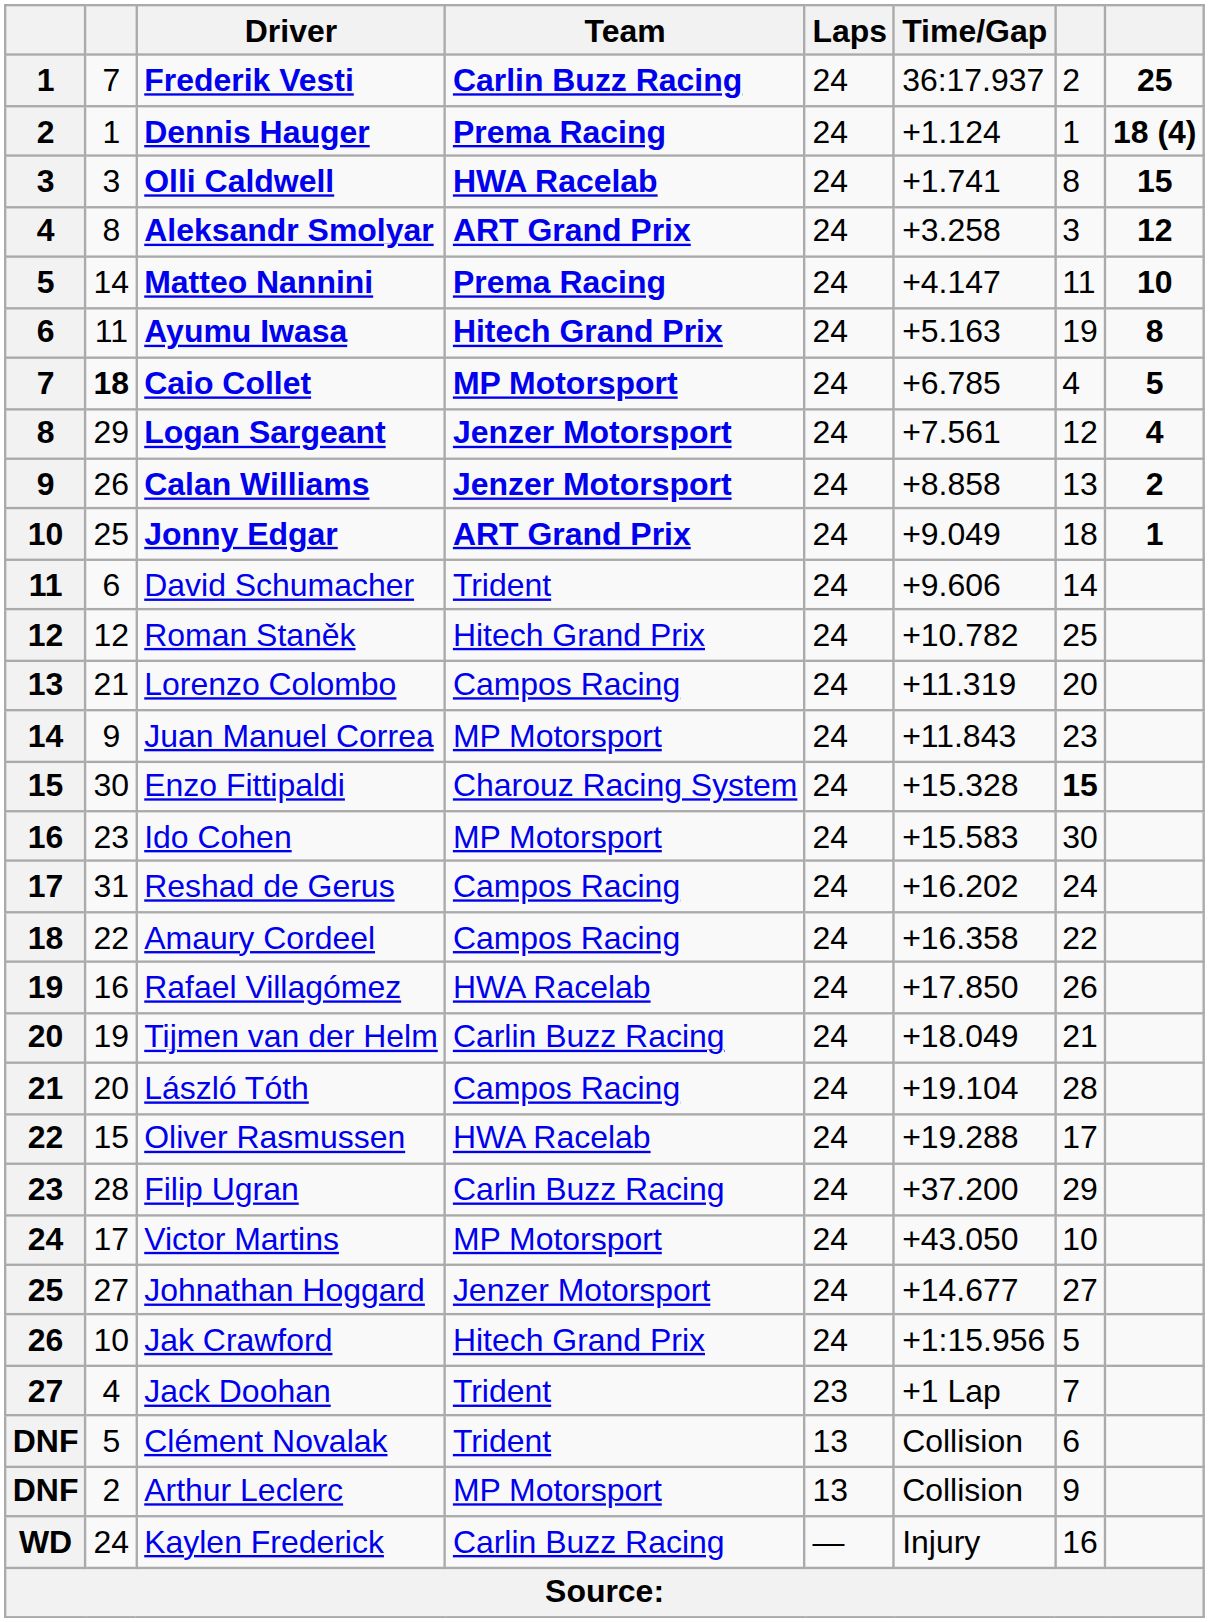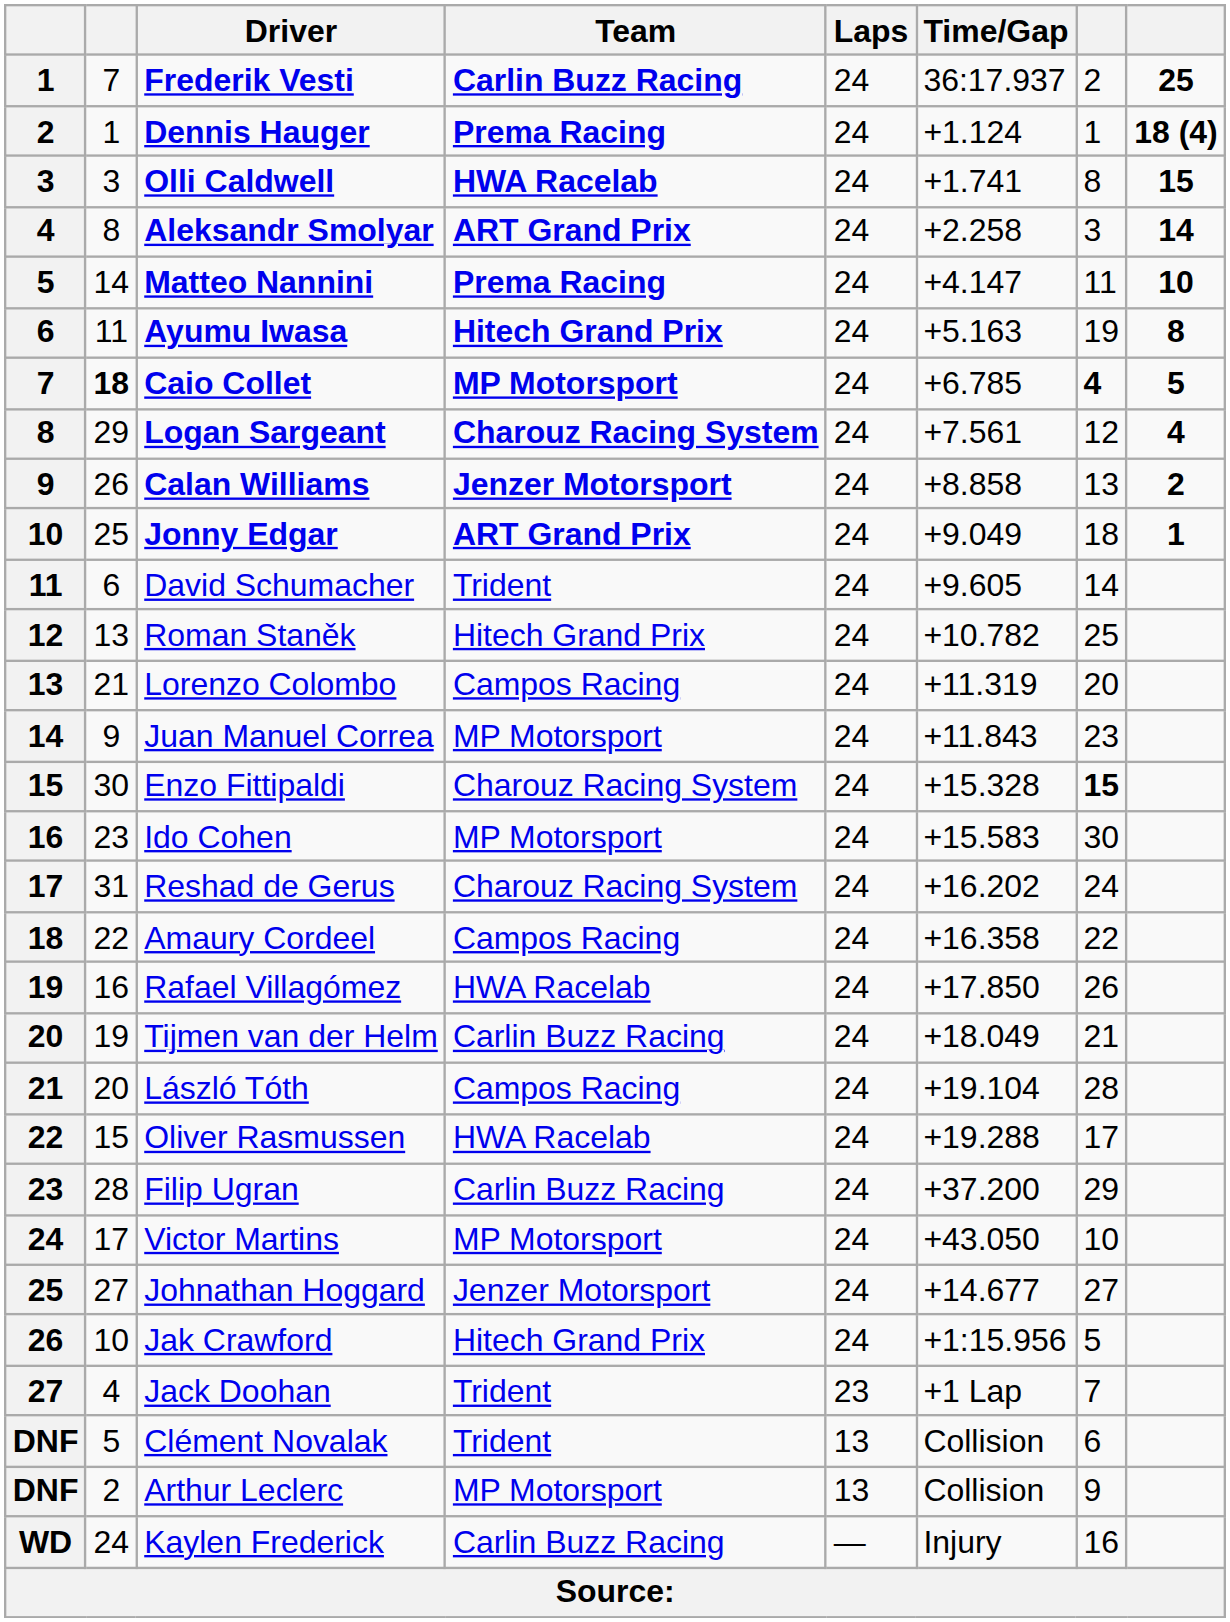 <table class="wikitable" style="font-size:85%">
 <tr>
 <th></th>
 <th></th>
 <th>Driver</th>
 <th>Team</th>
 <th>Laps</th>
 <th>Time/Gap</th>
 <th></th>
 <th></th>
 </tr>
 <tr>
 <th>1</th>
 <td align="center">7</td>
 <td><strong> <a href='#'>Frederik Vesti</a></strong></td>
 <td><a href='#'><strong>Carlin Buzz Racing</strong></a></td>
 <td>24</td>
 <td>36:17.937</td>
 <td>2</td>
 <td align="center"><strong>25</strong></td>
 </tr>
 <tr>
 <th>2</th>
 <td align="center">1</td>
 <td><strong> <a href='#'>Dennis Hauger</a></strong></td>
 <td><a href='#'><strong>Prema Racing</strong></a></td>
 <td>24</td>
 <td>+1.124</td>
 <td>1</td>
 <td align="center"><strong>18 (4)</strong></td>
 </tr>
 <tr>
 <th>3</th>
 <td align="center">3</td>
 <td><strong> <a href='#'>Olli Caldwell</a></strong></td>
 <td><a href='#'><strong>HWA Racelab</strong></a></td>
 <td>24</td>
 <td>+1.741</td>
 <td>8</td>
 <td align="center"><strong>15</strong></td>
 </tr>
 <tr>
 <th>4</th>
 <td align="center">8</td>
 <td><strong> <a href='#'>Aleksandr Smolyar</a></strong></td>
 <td><strong><a href='#'>ART Grand Prix</a></strong></td>
 <td>24</td>
-<td>+3.258</td>
+<td>+2.258</td>
 <td>3</td>
-<td align="center"><strong>12</strong></td>
+<td align="center"><strong>14</strong></td>
 </tr>
 <tr>
 <th>5</th>
 <td align="center">14</td>
 <td><strong> <a href='#'>Matteo Nannini</a></strong></td>
 <td><a href='#'><strong>Prema Racing</strong></a></td>
 <td>24</td>
 <td>+4.147</td>
 <td>11</td>
 <td align="center"><strong>10</strong></td>
 </tr>
 <tr>
 <th>6</th>
 <td align="center">11</td>
 <td><strong> <a href='#'>Ayumu Iwasa</a></strong></td>
 <td><strong><a href='#'>Hitech Grand Prix</a></strong></td>
 <td>24</td>
 <td>+5.163</td>
 <td>19</td>
 <td align="center"><strong>8</strong></td>
 </tr>
 <tr>
 <th>7</th>
 <td align="center"><strong>18</strong></td>
 <td><strong> <a href='#'>Caio Collet</a></strong></td>
 <td><strong><a href='#'>MP Motorsport</a></strong></td>
 <td>24</td>
 <td>+6.785</td>
-<td>4</td>
+<td><strong>4</strong></td>
 <td align="center"><strong>5</strong></td>
 </tr>
 <tr>
 <th>8</th>
 <td align="center">29</td>
 <td><strong> <a href='#'>Logan Sargeant</a></strong></td>
-<td><strong><a href='#'>Jenzer Motorsport</a></strong></td>
+<td><strong><a href='#'>Charouz Racing System</a></strong></td>
 <td>24</td>
 <td>+7.561</td>
 <td>12</td>
 <td align="center"><strong>4</strong></td>
 </tr>
 <tr>
 <th>9</th>
 <td align="center">26</td>
 <td><strong> <a href='#'>Calan Williams</a></strong></td>
 <td><strong><a href='#'>Jenzer Motorsport</a></strong></td>
 <td>24</td>
 <td>+8.858</td>
 <td>13</td>
 <td align="center"><strong>2</strong></td>
 </tr>
 <tr>
 <th>10</th>
 <td align="center">25</td>
 <td><strong> <a href='#'>Jonny Edgar</a></strong></td>
 <td><strong><a href='#'>ART Grand Prix</a></strong></td>
 <td>24</td>
 <td>+9.049</td>
 <td>18</td>
 <td align="center"><strong>1</strong></td>
 </tr>
 <tr>
 <th>11</th>
 <td align="center">6</td>
 <td> <a href='#'>David Schumacher</a></td>
 <td><a href='#'>Trident</a></td>
 <td>24</td>
-<td>+9.606</td>
+<td>+9.605</td>
 <td>14</td>
 <td align="center"></td>
 </tr>
 <tr>
 <th>12</th>
-<td align="center">12</td>
+<td align="center">13</td>
 <td> <a href='#'>Roman Staněk</a></td>
 <td><a href='#'>Hitech Grand Prix</a></td>
 <td>24</td>
 <td>+10.782</td>
 <td>25</td>
 <td></td>
 </tr>
 <tr>
 <th>13</th>
 <td align="center">21</td>
 <td> <a href='#'>Lorenzo Colombo</a></td>
 <td><a href='#'>Campos Racing</a></td>
 <td>24</td>
 <td>+11.319</td>
 <td>20</td>
 <td></td>
 </tr>
 <tr>
 <th>14</th>
 <td align="center">9</td>
 <td> <a href='#'>Juan Manuel Correa</a></td>
 <td><a href='#'>MP Motorsport</a></td>
 <td>24</td>
 <td>+11.843</td>
 <td>23</td>
 <td align="center"></td>
 </tr>
 <tr>
 <th>15</th>
 <td align="center">30</td>
 <td> <a href='#'>Enzo Fittipaldi</a></td>
 <td><a href='#'>Charouz Racing System</a></td>
 <td>24</td>
 <td>+15.328</td>
 <td><strong>15</strong></td>
 <td></td>
 </tr>
 <tr>
 <th>16</th>
 <td align="center">23</td>
 <td> <a href='#'>Ido Cohen</a></td>
 <td><a href='#'>MP Motorsport</a></td>
 <td>24</td>
 <td>+15.583</td>
 <td>30</td>
 <td></td>
 </tr>
 <tr>
 <th>17</th>
 <td align="center">31</td>
 <td> <a href='#'>Reshad de Gerus</a></td>
-<td><a href='#'>Campos Racing</a></td>
+<td><a href='#'>Charouz Racing System</a></td>
 <td>24</td>
 <td>+16.202</td>
 <td>24</td>
 <td></td>
 </tr>
 <tr>
 <th>18</th>
 <td align="center">22</td>
 <td> <a href='#'>Amaury Cordeel</a></td>
 <td><a href='#'>Campos Racing</a></td>
 <td>24</td>
 <td>+16.358</td>
 <td>22</td>
 <td></td>
 </tr>
 <tr>
 <th>19</th>
 <td align="center">16</td>
 <td> <a href='#'>Rafael Villagómez</a></td>
 <td><a href='#'>HWA Racelab</a></td>
 <td>24</td>
 <td>+17.850</td>
 <td>26</td>
 <td align="center"></td>
 </tr>
 <tr>
 <th>20</th>
 <td align="center">19</td>
 <td> <a href='#'>Tijmen van der Helm</a></td>
 <td><a href='#'>Carlin Buzz Racing</a></td>
 <td>24</td>
 <td>+18.049</td>
 <td>21</td>
 <td></td>
 </tr>
 <tr>
 <th>21</th>
 <td align="center">20</td>
 <td> <a href='#'>László Tóth</a></td>
 <td><a href='#'>Campos Racing</a></td>
 <td>24</td>
 <td>+19.104</td>
 <td>28</td>
 <td align="center"></td>
 </tr>
 <tr>
 <th>22</th>
 <td align="center">15</td>
 <td> <a href='#'>Oliver Rasmussen</a></td>
 <td><a href='#'>HWA Racelab</a></td>
 <td>24</td>
 <td>+19.288</td>
 <td>17</td>
 <td align="center"></td>
 </tr>
 <tr>
 <th>23</th>
 <td align="center">28</td>
 <td> <a href='#'>Filip Ugran</a></td>
 <td><a href='#'>Carlin Buzz Racing</a></td>
 <td>24</td>
 <td>+37.200</td>
 <td>29</td>
 <td></td>
 </tr>
 <tr>
 <th>24</th>
 <td align="center">17</td>
 <td> <a href='#'>Victor Martins</a></td>
 <td><a href='#'>MP Motorsport</a></td>
 <td>24</td>
 <td>+43.050</td>
 <td>10</td>
 <td></td>
 </tr>
 <tr>
 <th>25</th>
 <td align="center">27</td>
 <td> <a href='#'>Johnathan Hoggard</a></td>
 <td><a href='#'>Jenzer Motorsport</a></td>
 <td>24</td>
 <td>+14.677</td>
 <td>27</td>
 <td align="center"></td>
 </tr>
 <tr>
 <th>26</th>
 <td align="center">10</td>
 <td> <a href='#'>Jak Crawford</a></td>
 <td><a href='#'>Hitech Grand Prix</a></td>
 <td>24</td>
 <td>+1:15.956</td>
 <td>5</td>
 <td align="center"></td>
 </tr>
 <tr>
 <th>27</th>
 <td align="center">4</td>
 <td> <a href='#'>Jack Doohan</a></td>
 <td><a href='#'>Trident</a></td>
 <td>23</td>
 <td>+1 Lap</td>
 <td>7</td>
 <td align="center"></td>
 </tr>
 <tr>
 <th>DNF</th>
 <td align="center">5</td>
 <td> <a href='#'>Clément Novalak</a></td>
 <td><a href='#'>Trident</a></td>
 <td>13</td>
 <td>Collision</td>
 <td>6</td>
 <td></td>
 </tr>
 <tr>
 <th>DNF</th>
 <td align="center">2</td>
 <td> <a href='#'>Arthur Leclerc</a></td>
 <td><a href='#'>MP Motorsport</a></td>
 <td>13</td>
 <td>Collision</td>
 <td>9</td>
 <td align="center"></td>
 </tr>
 <tr>
 <th>WD</th>
 <td align="center">24</td>
 <td> <a href='#'>Kaylen Frederick</a></td>
 <td><a href='#'>Carlin Buzz Racing</a></td>
 <td>—</td>
 <td>Injury</td>
 <td>16</td>
 <td></td>
 </tr>
 <tr>
 <th colspan="8">Source:</th>
 </tr>
 </table>
